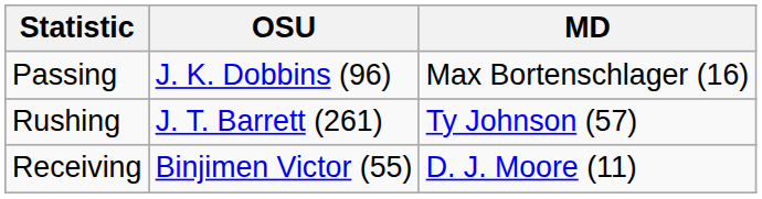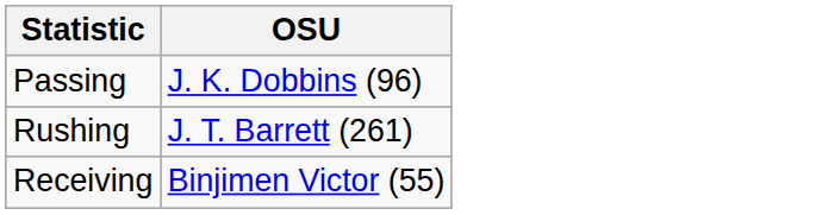 <table class="wikitable">
 <tr>
 <th>Statistic</th>
 <th>OSU</th>
-<th>MD</th>
 </tr>
 <tr>
 <td>Passing</td>
 <td><a href='#'>J. K. Dobbins</a> (96)</td>
-<td>Max Bortenschlager (16)</td>
 </tr>
 <tr>
 <td>Rushing</td>
 <td><a href='#'>J. T. Barrett</a> (261)</td>
-<td><a href='#'>Ty Johnson</a> (57)</td>
 </tr>
 <tr>
 <td>Receiving</td>
 <td><a href='#'>Binjimen Victor</a> (55)</td>
-<td><a href='#'>D. J. Moore</a> (11)</td>
 </tr>
 </table>
